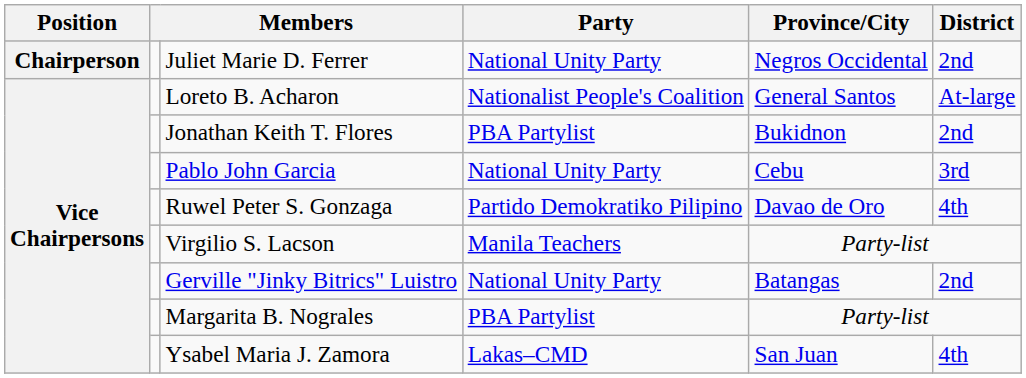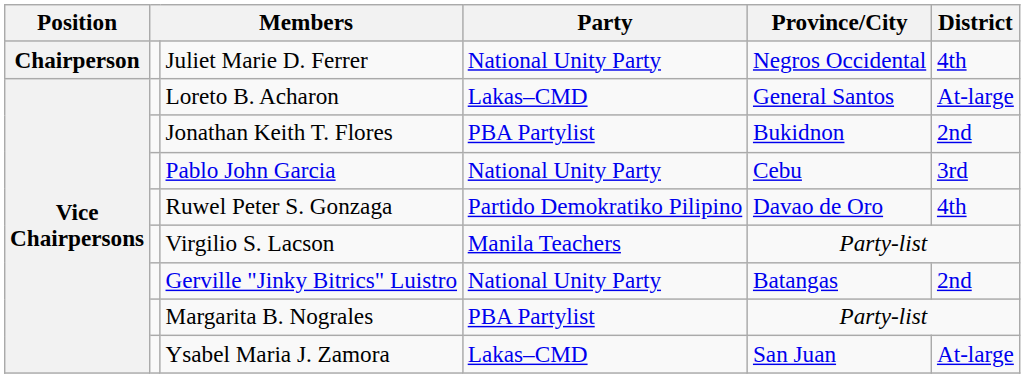 <table class="wikitable" style="font-size: 100%;">
 <tr>
 <th>Position</th>
 <th colspan="2">Members</th>
 <th>Party</th>
 <th>Province/City</th>
 <th>District</th>
 </tr>
 <tr>
 <th>Chairperson</th>
 <td></td>
 <td>Juliet Marie D. Ferrer</td>
 <td><a href='#'>National Unity Party</a></td>
 <td><a href='#'>Negros Occidental</a></td>
-<td><a href='#'>2nd</a></td>
+<td><a href='#'>4th</a></td>
 </tr>
 <tr>
 <th rowspan="8">Vice<br>Chairpersons</th>
 <td></td>
 <td>Loreto B. Acharon</td>
-<td><a href='#'>Nationalist People's Coalition</a></td>
+<td><a href='#'>Lakas–CMD</a></td>
 <td><a href='#'>General Santos</a></td>
 <td><a href='#'>At-large</a></td>
 </tr>
 <tr>
 <td></td>
 <td>Jonathan Keith T. Flores</td>
 <td><a href='#'>PBA Partylist</a></td>
 <td><a href='#'>Bukidnon</a></td>
 <td><a href='#'>2nd</a></td>
 </tr>
 <tr>
 <td></td>
 <td><a href='#'>Pablo John Garcia</a></td>
 <td><a href='#'>National Unity Party</a></td>
 <td><a href='#'>Cebu</a></td>
 <td><a href='#'>3rd</a></td>
 </tr>
 <tr>
 <td></td>
 <td>Ruwel Peter S. Gonzaga</td>
 <td><a href='#'>Partido Demokratiko Pilipino</a></td>
 <td><a href='#'>Davao de Oro</a></td>
 <td><a href='#'>4th</a></td>
 </tr>
 <tr>
 <td></td>
 <td>Virgilio S. Lacson</td>
 <td><a href='#'>Manila Teachers</a></td>
 <td align="center" colspan="2"><em>Party-list</em></td>
 </tr>
 <tr>
 <td></td>
 <td><a href='#'>Gerville "Jinky Bitrics" Luistro</a></td>
 <td><a href='#'>National Unity Party</a></td>
 <td><a href='#'>Batangas</a></td>
 <td><a href='#'>2nd</a></td>
 </tr>
 <tr>
 <td></td>
 <td>Margarita B. Nograles</td>
 <td><a href='#'>PBA Partylist</a></td>
 <td align="center" colspan="2"><em>Party-list</em></td>
 </tr>
 <tr>
 <td></td>
 <td>Ysabel Maria J. Zamora</td>
 <td><a href='#'>Lakas–CMD</a></td>
 <td><a href='#'>San Juan</a></td>
-<td><a href='#'>4th</a></td>
+<td><a href='#'>At-large</a></td>
 </tr>
 </table>
